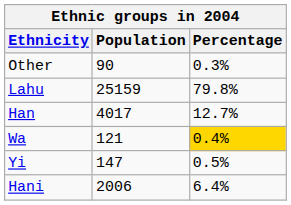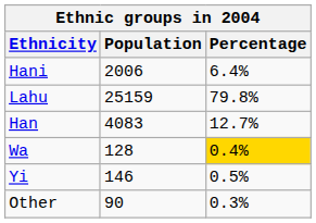 <table class="wikitable">
 <tr>
 <th style="text-align:center;" colspan="3">Ethnic groups in 2004</th>
 </tr>
 <tr>
 <th><a href='#'>Ethnicity</a></th>
 <th>Population</th>
 <th>Percentage</th>
 </tr>
 <tr>
-<td>Other</td>
-<td>90</td>
-<td>0.3%</td>
+<td><a href='#'>Hani</a></td>
+<td>2006</td>
+<td>6.4%</td>
 </tr>
 <tr>
 <td><a href='#'>Lahu</a></td>
 <td>25159</td>
 <td>79.8%</td>
 </tr>
 <tr>
 <td><a href='#'>Han</a></td>
-<td>4017</td>
+<td>4083</td>
 <td>12.7%</td>
 </tr>
 <tr>
 <td><a href='#'>Wa</a></td>
-<td>121</td>
+<td>128</td>
 <td style="background: gold;">0.4%</td>
 </tr>
 <tr>
 <td><a href='#'>Yi</a></td>
-<td>147</td>
+<td>146</td>
 <td>0.5%</td>
 </tr>
 <tr>
-<td><a href='#'>Hani</a></td>
-<td>2006</td>
-<td>6.4%</td>
+<td>Other</td>
+<td>90</td>
+<td>0.3%</td>
 </tr>
 </table>
